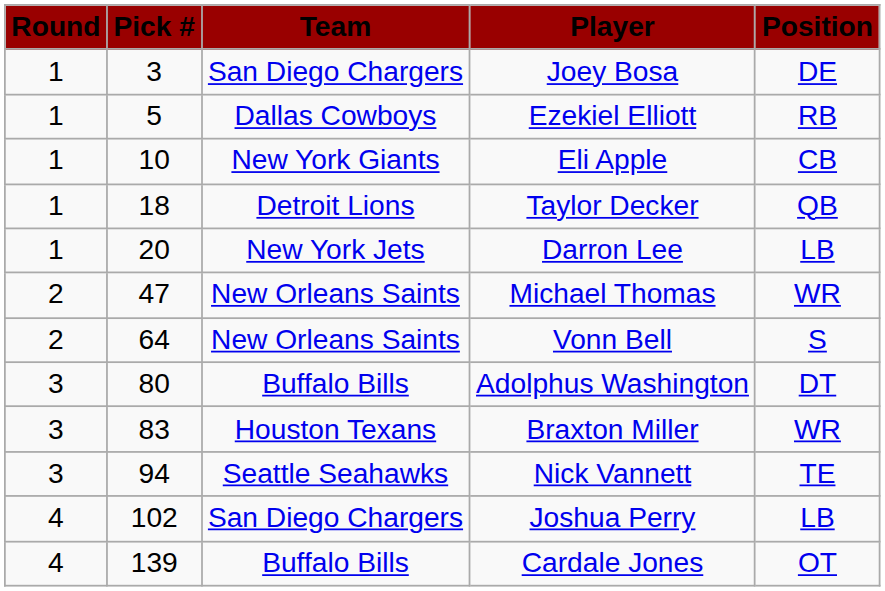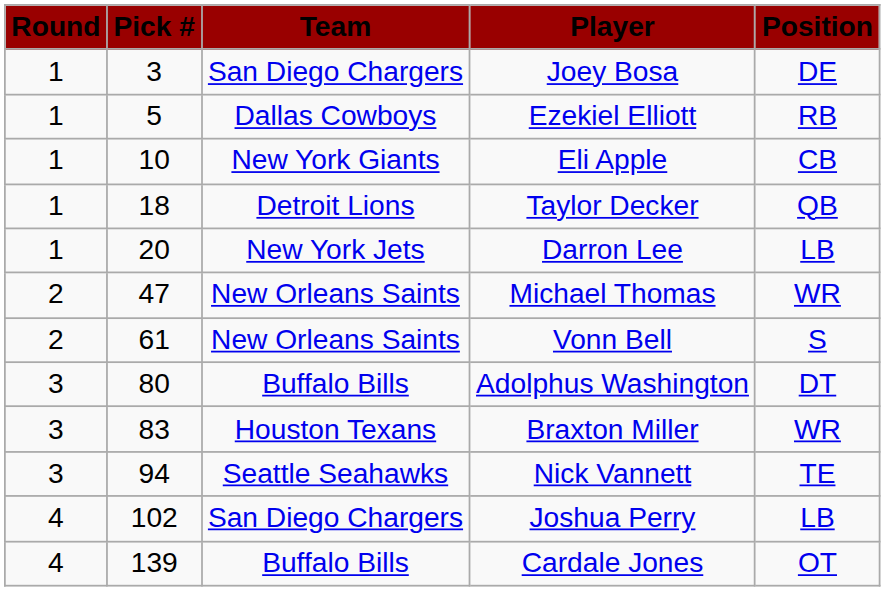 <table class="wikitable" style="text-align:center">
 <tr style="background:#900;">
 <td><strong><span>Round</span></strong></td>
 <td><strong><span>Pick #</span></strong></td>
 <td><strong><span>Team</span></strong></td>
 <td><strong><span>Player</span></strong></td>
 <td><strong><span>Position</span></strong></td>
 </tr>
 <tr>
 <td>1</td>
 <td align=center>3</td>
 <td><a href='#'>San Diego Chargers</a></td>
 <td><a href='#'>Joey Bosa</a></td>
 <td><a href='#'>DE</a></td>
 </tr>
 <tr>
 <td>1</td>
 <td align=center>5</td>
 <td><a href='#'>Dallas Cowboys</a></td>
 <td><a href='#'>Ezekiel Elliott</a></td>
 <td><a href='#'>RB</a></td>
 </tr>
 <tr>
 <td>1</td>
 <td align=center>10</td>
 <td><a href='#'>New York Giants</a></td>
 <td><a href='#'>Eli Apple</a></td>
 <td><a href='#'>CB</a></td>
 </tr>
 <tr>
 <td>1</td>
 <td align=center>18</td>
 <td><a href='#'>Detroit Lions</a></td>
 <td><a href='#'>Taylor Decker</a></td>
 <td><a href='#'>QB</a></td>
 </tr>
 <tr>
 <td>1</td>
 <td align=center>20</td>
 <td><a href='#'>New York Jets</a></td>
 <td><a href='#'>Darron Lee</a></td>
 <td><a href='#'>LB</a></td>
 </tr>
 <tr>
 <td>2</td>
 <td align=center>47</td>
 <td><a href='#'>New Orleans Saints</a></td>
 <td><a href='#'>Michael Thomas</a></td>
 <td><a href='#'>WR</a></td>
 </tr>
 <tr>
 <td>2</td>
-<td align=center>64</td>
+<td align=center>61</td>
 <td><a href='#'>New Orleans Saints</a></td>
 <td><a href='#'>Vonn Bell</a></td>
 <td><a href='#'>S</a></td>
 </tr>
 <tr>
 <td>3</td>
 <td align=center>80</td>
 <td><a href='#'>Buffalo Bills</a></td>
 <td><a href='#'>Adolphus Washington</a></td>
 <td><a href='#'>DT</a></td>
 </tr>
 <tr>
 <td>3</td>
 <td align=center>83</td>
 <td><a href='#'>Houston Texans</a></td>
 <td><a href='#'>Braxton Miller</a></td>
 <td><a href='#'>WR</a></td>
 </tr>
 <tr>
 <td>3</td>
 <td align=center>94</td>
 <td><a href='#'>Seattle Seahawks</a></td>
 <td><a href='#'>Nick Vannett</a></td>
 <td><a href='#'>TE</a></td>
 </tr>
 <tr>
 <td>4</td>
 <td align=center>102</td>
 <td><a href='#'>San Diego Chargers</a></td>
 <td><a href='#'>Joshua Perry</a></td>
 <td><a href='#'>LB</a></td>
 </tr>
 <tr>
 <td>4</td>
 <td align=center>139</td>
 <td><a href='#'>Buffalo Bills</a></td>
 <td><a href='#'>Cardale Jones</a></td>
 <td><a href='#'>OT</a></td>
 </tr>
 </table>
